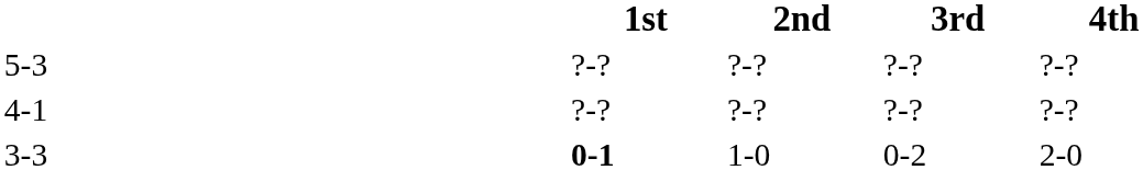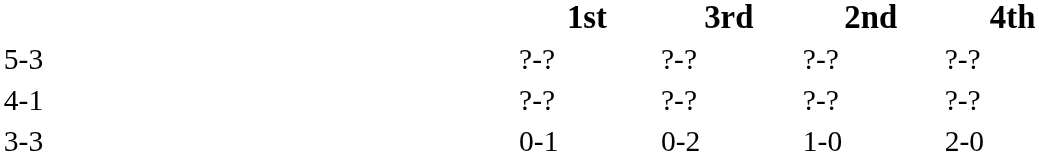 <table width=60% cellspacing=1>
 <tr>
 <th width=20%></th>
 <th width=16%></th>
 <th width=20%></th>
 <th width=8%>1st</th>
+<th width=8%>3rd</th>
 <th width=8%>2nd</th>
-<th width=8%>3rd</th>
 <th width=8%>4th</th>
 </tr>
 <tr style=font-size:90%>
 <td align=right><strong></strong></td>
 <td align=center>5-3</td>
 <td></td>
 <td>?-?</td>
 <td>?-?</td>
 <td>?-?</td>
 <td>?-?</td>
 </tr>
 <tr style=font-size:90%>
 <td align=right><strong></strong></td>
 <td align=center>4-1</td>
 <td></td>
 <td>?-?</td>
 <td>?-?</td>
 <td>?-?</td>
 <td>?-?</td>
 </tr>
 <tr style=font-size:90%>
 <td align=right></td>
 <td align=center>3-3</td>
 <td></td>
-<td><strong>0-1</strong></td>
+<td>0-1</td>
+<td>0-2</td>
 <td>1-0</td>
-<td>0-2</td>
 <td>2-0</td>
 </tr>
 </table>
